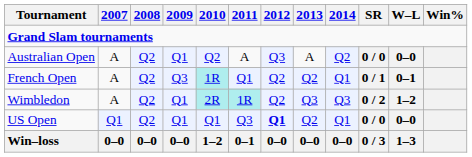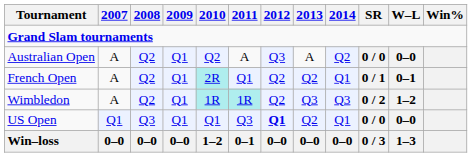 <table class=wikitable style=text-align:center>
 <tr>
 <th>Tournament</th>
 <th><a href='#'>2007</a></th>
 <th><a href='#'>2008</a></th>
 <th><a href='#'>2009</a></th>
 <th><a href='#'>2010</a></th>
 <th><a href='#'>2011</a></th>
 <th><a href='#'>2012</a></th>
 <th><a href='#'>2013</a></th>
 <th><a href='#'>2014</a></th>
 <th>SR</th>
 <th>W–L</th>
 <th>Win%</th>
 </tr>
 <tr>
 <td colspan=25 style=text-align:left><a href='#'><strong>Grand Slam tournaments</strong></a></td>
 </tr>
 <tr>
 <td align=left><a href='#'>Australian Open</a></td>
 <td>A</td>
 <td bgcolor=ecf2ff><a href='#'>Q2</a></td>
 <td bgcolor=ecf2ff><a href='#'>Q1</a></td>
 <td bgcolor=ecf2ff><a href='#'>Q2</a></td>
 <td>A</td>
 <td bgcolor=ecf2ff><a href='#'>Q3</a></td>
 <td>A</td>
 <td bgcolor=ecf2ff><a href='#'>Q2</a></td>
 <th>0 / 0</th>
 <th>0–0</th>
 <th></th>
 </tr>
 <tr>
 <td align=left><a href='#'>French Open</a></td>
 <td>A</td>
 <td bgcolor=ecf2ff><a href='#'>Q2</a></td>
-<td bgcolor=ecf2ff><a href='#'>Q3</a></td>
-<td bgcolor=afeeee><a href='#'>1R</a></td>
+<td bgcolor=ecf2ff><a href='#'>Q1</a></td>
+<td bgcolor=afeeee><a href='#'>2R</a></td>
 <td bgcolor=ecf2ff><a href='#'>Q1</a></td>
 <td bgcolor=ecf2ff><a href='#'>Q2</a></td>
 <td bgcolor=ecf2ff><a href='#'>Q2</a></td>
 <td bgcolor=ecf2ff><a href='#'>Q1</a></td>
 <th>0 / 1</th>
 <th>0–1</th>
 <th></th>
 </tr>
 <tr>
 <td align=left><a href='#'>Wimbledon</a></td>
 <td>A</td>
 <td bgcolor=ecf2ff><a href='#'>Q2</a></td>
 <td bgcolor=ecf2ff><a href='#'>Q1</a></td>
-<td bgcolor=afeeee><a href='#'>2R</a></td>
+<td bgcolor=afeeee><a href='#'>1R</a></td>
 <td bgcolor=afeeee><a href='#'>1R</a></td>
 <td bgcolor=ecf2ff><a href='#'>Q2</a></td>
 <td bgcolor=ecf2ff><a href='#'>Q3</a></td>
 <td bgcolor=ecf2ff><a href='#'>Q3</a></td>
 <th>0 / 2</th>
 <th>1–2</th>
 <th></th>
 </tr>
 <tr>
 <td align=left><a href='#'>US Open</a></td>
 <td bgcolor=ecf2ff><a href='#'>Q1</a></td>
-<td bgcolor=ecf2ff><a href='#'>Q2</a></td>
+<td bgcolor=ecf2ff><a href='#'>Q3</a></td>
 <td bgcolor=ecf2ff><a href='#'>Q1</a></td>
 <td bgcolor=ecf2ff><a href='#'>Q1</a></td>
 <td bgcolor=ecf2ff><a href='#'>Q3</a></td>
 <td bgcolor=ecf2ff><strong><a href='#'>Q1</a></strong></td>
 <td bgcolor=ecf2ff><a href='#'>Q2</a></td>
 <td bgcolor=ecf2ff><a href='#'>Q1</a></td>
 <th>0 / 0</th>
 <th>0–0</th>
 <th></th>
 </tr>
 <tr>
 <th style=text-align:left><strong>Win–loss</strong></th>
 <th>0–0</th>
 <th>0–0</th>
 <th>0–0</th>
 <th>1–2</th>
 <th>0–1</th>
 <th>0–0</th>
 <th>0–0</th>
 <th>0–0</th>
 <th>0 / 3</th>
 <th>1–3</th>
 <th></th>
 </tr>
 </table>
